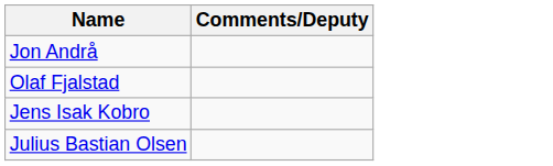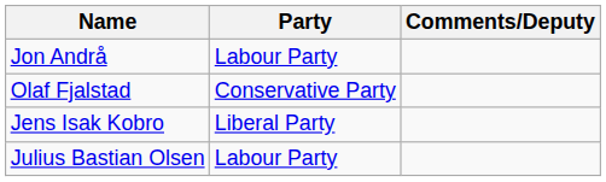 <table class="wikitable">
 <tr>
 <th>Name</th>
+<th>Party</th>
 <th>Comments/Deputy</th>
 </tr>
 <tr>
 <td><a href='#'>Jon Andrå</a></td>
+<td><a href='#'>Labour Party</a></td>
 <td></td>
 </tr>
 <tr>
 <td><a href='#'>Olaf Fjalstad</a></td>
+<td><a href='#'>Conservative Party</a></td>
 <td></td>
 </tr>
 <tr>
 <td><a href='#'>Jens Isak Kobro</a></td>
+<td><a href='#'>Liberal Party</a></td>
 <td></td>
 </tr>
 <tr>
 <td><a href='#'>Julius Bastian Olsen</a></td>
+<td><a href='#'>Labour Party</a></td>
 <td></td>
 </tr>
 </table>
